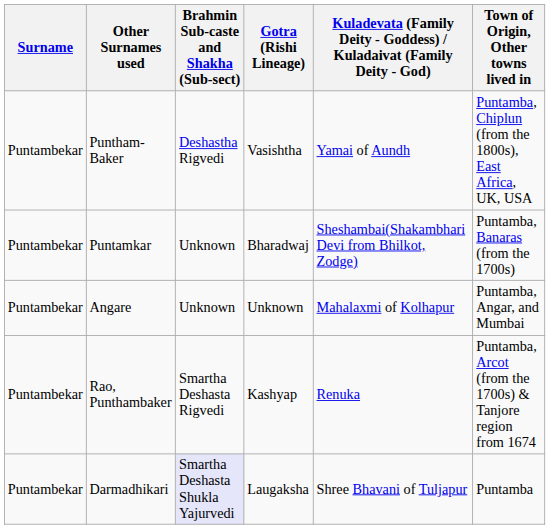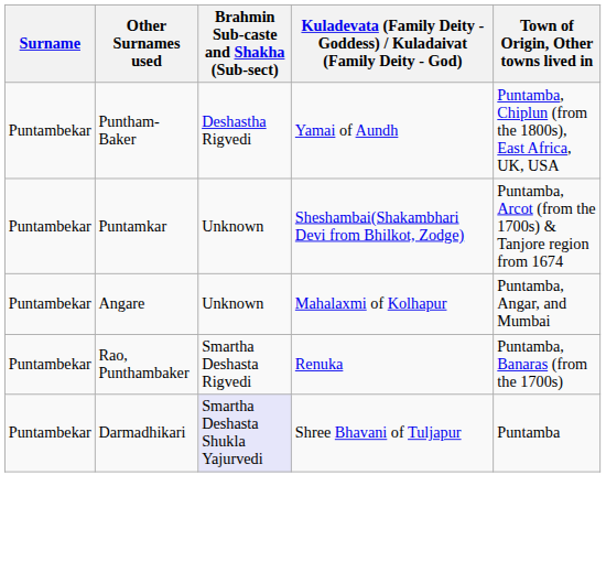 <table class="wikitable sortable plainlinks" border=1 cellspacing=0 cellpadding=4>
 <tr>
 <th><strong><a href='#'>Surname</a></strong></th>
 <th><strong>Other Surnames used</strong></th>
 <th><strong> Brahmin Sub-caste and <a href='#'>Shakha</a> (Sub-sect)</strong></th>
-<th><strong><a href='#'>Gotra</a> (Rishi Lineage)</strong></th>
 <th><strong><a href='#'>Kuladevata</a> (Family Deity - Goddess) / Kuladaivat (Family Deity - God)</strong></th>
 <th><strong>Town of Origin, Other towns lived in</strong></th>
 </tr>
 <tr>
 <td>Puntambekar</td>
 <td>Puntham-Baker</td>
 <td><a href='#'>Deshastha</a> Rigvedi</td>
-<td>Vasishtha</td>
 <td><a href='#'>Yamai</a> of <a href='#'>Aundh</a></td>
 <td><a href='#'>Puntamba</a>, <a href='#'>Chiplun</a> (from the 1800s), <a href='#'>East Africa</a>, UK, USA</td>
 </tr>
 <tr>
 <td>Puntambekar</td>
 <td>Puntamkar</td>
 <td>Unknown</td>
-<td>Bharadwaj</td>
 <td><a href='#'>Sheshambai(Shakambhari Devi from Bhilkot, Zodge)</a></td>
-<td>Puntamba, <a href='#'>Banaras</a> (from the 1700s)</td>
+<td>Puntamba, <a href='#'>Arcot</a> (from the 1700s) & Tanjore region from 1674</td>
 </tr>
 <tr>
 <td>Puntambekar</td>
 <td>Angare</td>
-<td>Unknown</td>
 <td>Unknown</td>
 <td><a href='#'>Mahalaxmi</a> of <a href='#'>Kolhapur</a></td>
 <td>Puntamba, Angar, and Mumbai</td>
 </tr>
 <tr>
 <td>Puntambekar</td>
 <td>Rao, Punthambaker</td>
 <td>Smartha Deshasta Rigvedi</td>
-<td>Kashyap</td>
 <td><a href='#'>Renuka</a></td>
-<td>Puntamba, <a href='#'>Arcot</a> (from the 1700s) & Tanjore region from 1674</td>
+<td>Puntamba, <a href='#'>Banaras</a> (from the 1700s)</td>
 </tr>
 <tr>
 <td>Puntambekar</td>
 <td>Darmadhikari</td>
 <td style="background: lavender;">Smartha Deshasta Shukla Yajurvedi</td>
-<td>Laugaksha</td>
 <td>Shree <a href='#'>Bhavani</a> of <a href='#'>Tuljapur</a></td>
 <td>Puntamba</td>
 </tr>
 </table>
